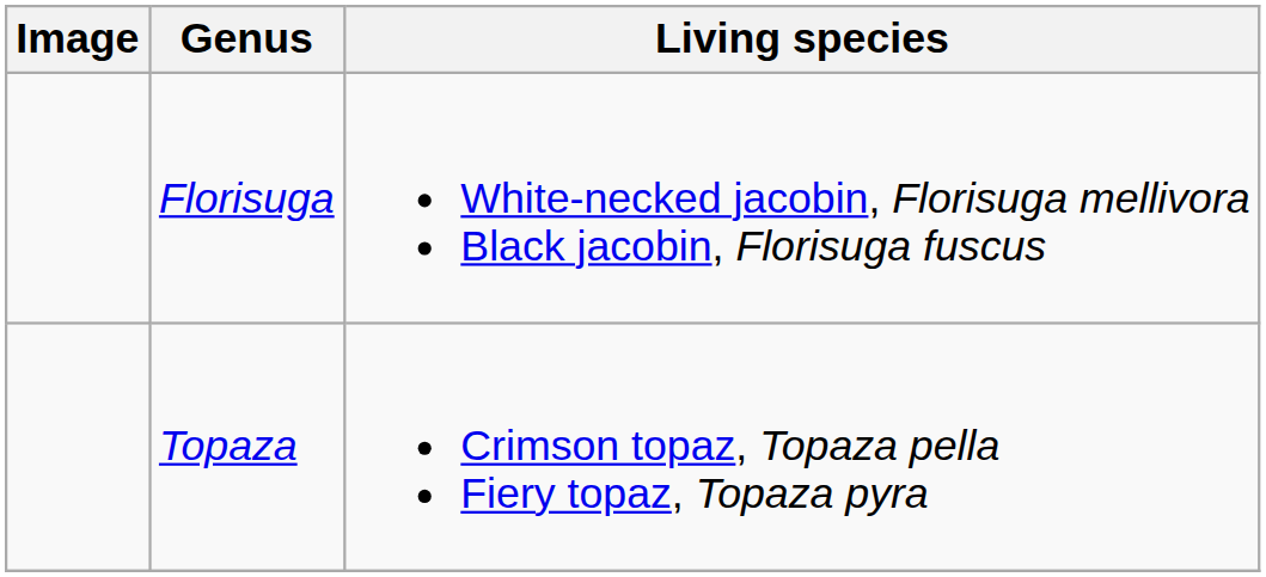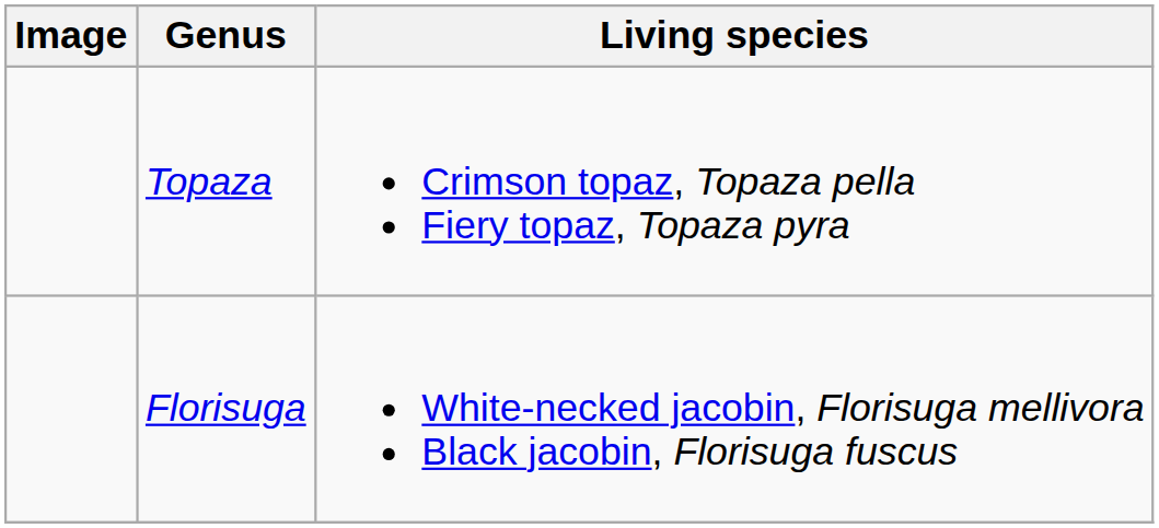 <table class="wikitable">
 <tr>
 <th>Image</th>
 <th>Genus</th>
 <th>Living species</th>
 </tr>
 <tr>
 <td></td>
+<td><em><a href='#'>Topaza</a></em></td>
+<td><br><ul><li><a href='#'>Crimson topaz</a>, <em>Topaza pella</em></li><li><a href='#'>Fiery topaz</a>, <em>Topaza pyra</em></li></ul></td>
+</tr>
+<tr>
+<td></td>
 <td><em><a href='#'>Florisuga</a></em></td>
 <td><br><ul><li><a href='#'>White-necked jacobin</a>, <em>Florisuga mellivora</em></li><li><a href='#'>Black jacobin</a>, <em>Florisuga fuscus</em></li></ul></td>
 </tr>
 <tr>
-<td></td>
-<td><em><a href='#'>Topaza</a></em></td>
-<td><br><ul><li><a href='#'>Crimson topaz</a>, <em>Topaza pella</em></li><li><a href='#'>Fiery topaz</a>, <em>Topaza pyra</em></li></ul></td>
-</tr>
-<tr>
 </tr>
 </table>
